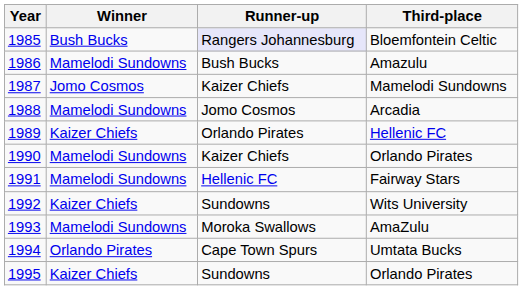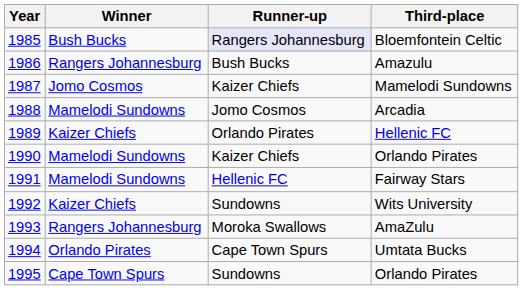 <table class="wikitable" style="text-align: left; font-size:95%; width:60%;">
 <tr>
 <th>Year</th>
 <th>Winner</th>
 <th>Runner-up</th>
 <th>Third-place</th>
 </tr>
 <tr>
 <td><a href='#'>1985</a></td>
 <td><a href='#'>Bush Bucks</a></td>
 <td style="background: lavender;">Rangers Johannesburg</td>
 <td>Bloemfontein Celtic</td>
 </tr>
 <tr>
 <td><a href='#'>1986</a></td>
-<td><a href='#'>Mamelodi Sundowns</a></td>
+<td><a href='#'>Rangers Johannesburg</a></td>
 <td>Bush Bucks</td>
 <td>Amazulu</td>
 </tr>
 <tr>
 <td><a href='#'>1987</a></td>
 <td><a href='#'>Jomo Cosmos</a></td>
 <td>Kaizer Chiefs</td>
 <td>Mamelodi Sundowns</td>
 </tr>
 <tr>
 <td><a href='#'>1988</a></td>
 <td><a href='#'>Mamelodi Sundowns</a></td>
 <td>Jomo Cosmos</td>
 <td>Arcadia</td>
 </tr>
 <tr>
 <td><a href='#'>1989</a></td>
 <td><a href='#'>Kaizer Chiefs</a></td>
 <td>Orlando Pirates</td>
 <td><a href='#'>Hellenic FC</a></td>
 </tr>
 <tr>
 <td><a href='#'>1990</a></td>
 <td><a href='#'>Mamelodi Sundowns</a></td>
 <td>Kaizer Chiefs</td>
 <td>Orlando Pirates</td>
 </tr>
 <tr>
 <td><a href='#'>1991</a></td>
 <td><a href='#'>Mamelodi Sundowns</a></td>
 <td><a href='#'>Hellenic FC</a></td>
 <td>Fairway Stars</td>
 </tr>
 <tr>
 <td><a href='#'>1992</a></td>
 <td><a href='#'>Kaizer Chiefs</a></td>
 <td>Sundowns</td>
 <td>Wits University</td>
 </tr>
 <tr>
 <td><a href='#'>1993</a></td>
-<td><a href='#'>Mamelodi Sundowns</a></td>
+<td><a href='#'>Rangers Johannesburg</a></td>
 <td>Moroka Swallows</td>
 <td>AmaZulu</td>
 </tr>
 <tr>
 <td><a href='#'>1994</a></td>
 <td><a href='#'>Orlando Pirates</a></td>
 <td>Cape Town Spurs</td>
 <td>Umtata Bucks</td>
 </tr>
 <tr>
 <td><a href='#'>1995</a></td>
-<td><a href='#'>Kaizer Chiefs</a></td>
+<td><a href='#'>Cape Town Spurs</a></td>
 <td>Sundowns</td>
 <td>Orlando Pirates</td>
 </tr>
 </table>
